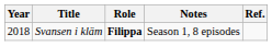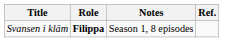 <table class="wikitable sortable">
 <tr>
-<th>Year</th>
 <th>Title</th>
 <th>Role</th>
 <th class="unsortable">Notes</th>
 <th>Ref.</th>
 </tr>
 <tr>
-<td>2018</td>
 <td><em>Svansen i kläm</em></td>
 <td><strong>Filippa</strong></td>
 <td>Season 1, 8 episodes</td>
 <td></td>
 </tr>
 </table>
